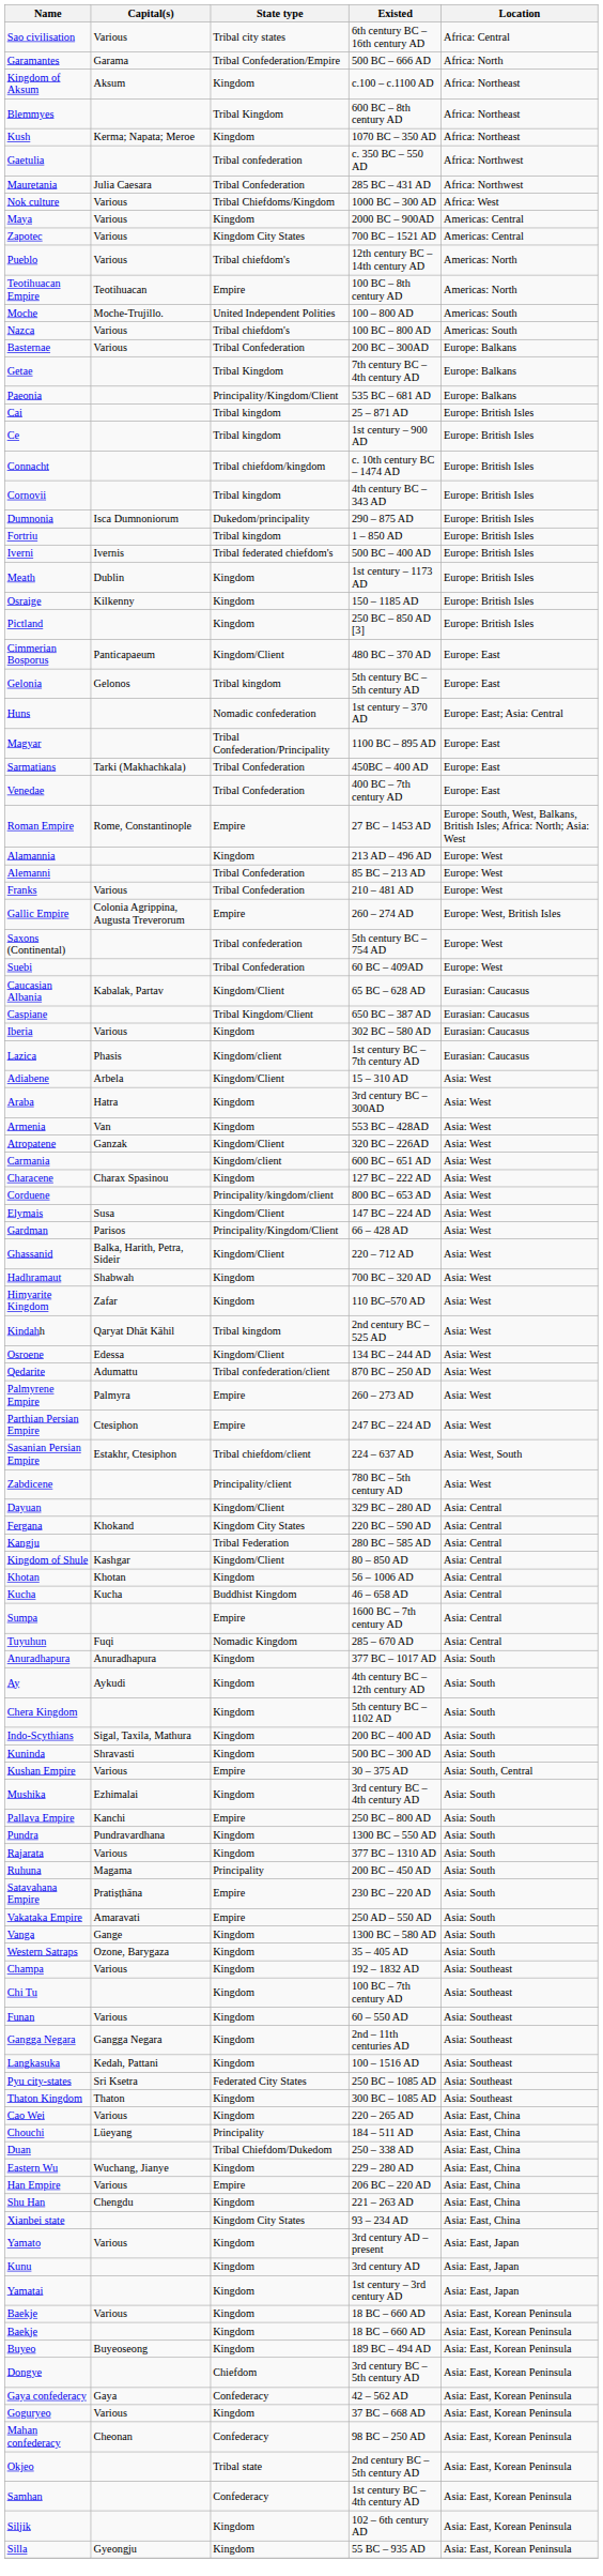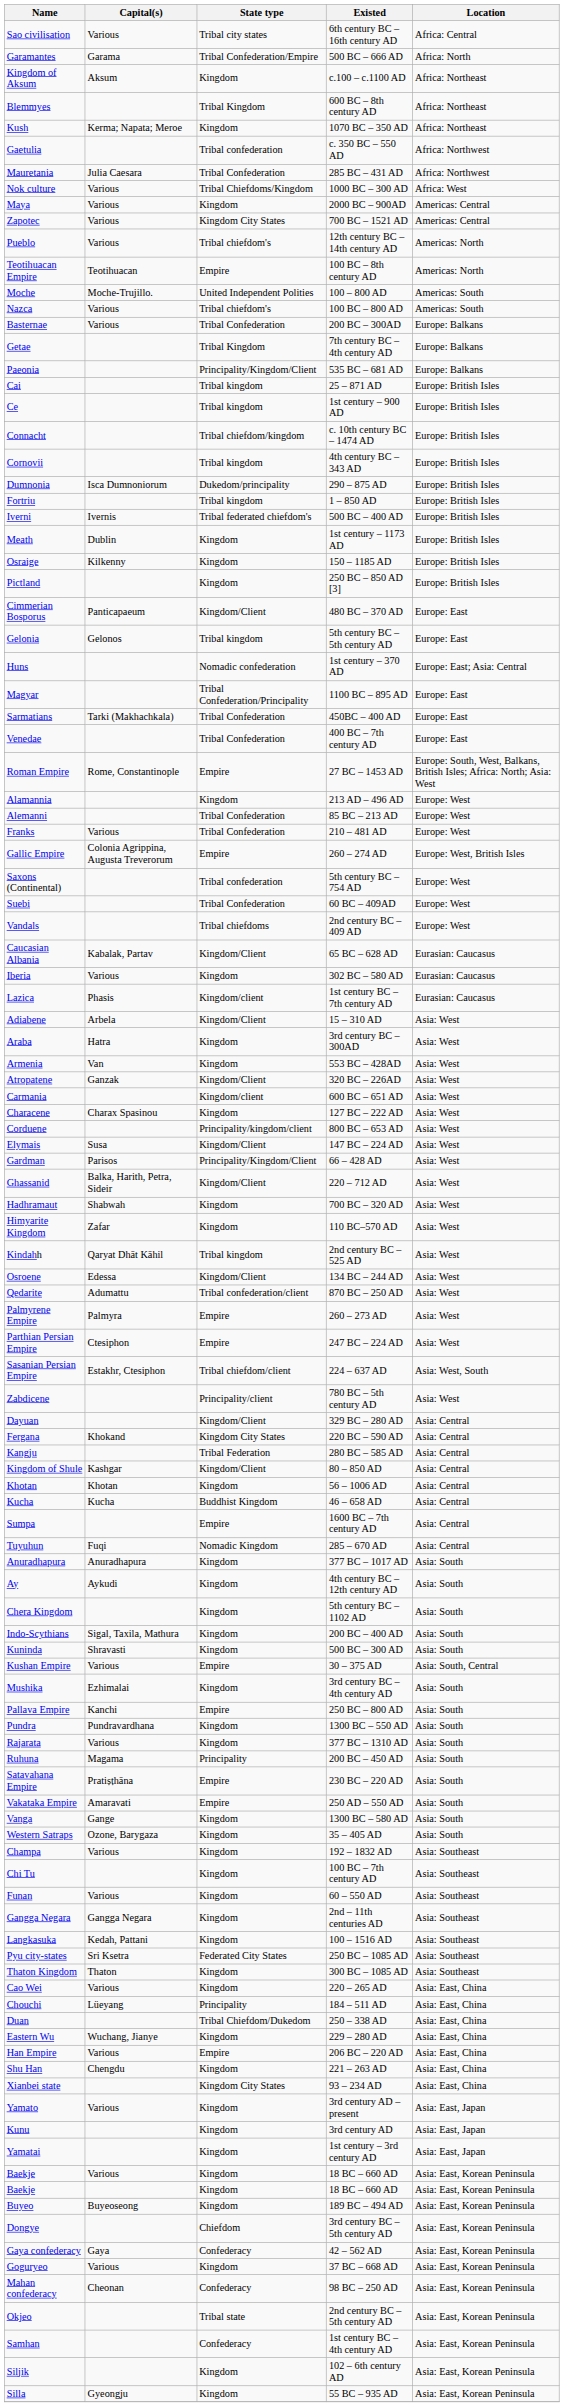 <table class="wikitable sortable">
 <tr>
 <th>Name</th>
 <th>Capital(s)</th>
 <th>State type</th>
 <th>Existed</th>
 <th>Location</th>
 </tr>
 <tr>
 <td><a href='#'>Sao civilisation</a></td>
 <td>Various</td>
 <td>Tribal city states</td>
 <td>6th century BC – 16th century AD</td>
 <td>Africa: Central</td>
 </tr>
 <tr>
 <td><a href='#'>Garamantes</a></td>
 <td>Garama</td>
 <td>Tribal Confederation/Empire</td>
 <td>500 BC – 666 AD</td>
 <td>Africa: North</td>
 </tr>
 <tr>
 <td><a href='#'>Kingdom of Aksum</a></td>
 <td>Aksum</td>
 <td>Kingdom</td>
 <td>c.100 – c.1100 AD</td>
 <td>Africa: Northeast</td>
 </tr>
 <tr>
 <td><a href='#'>Blemmyes</a></td>
 <td></td>
 <td>Tribal Kingdom</td>
 <td>600 BC – 8th century AD</td>
 <td>Africa: Northeast</td>
 </tr>
 <tr>
 <td><a href='#'>Kush</a></td>
 <td>Kerma; Napata; Meroe</td>
 <td>Kingdom</td>
 <td>1070 BC – 350 AD</td>
 <td>Africa: Northeast</td>
 </tr>
 <tr>
 <td><a href='#'>Gaetulia</a></td>
 <td></td>
 <td>Tribal confederation</td>
 <td>c. 350 BC – 550 AD</td>
 <td>Africa: Northwest</td>
 </tr>
 <tr>
 <td><a href='#'>Mauretania</a></td>
 <td>Julia Caesara</td>
 <td>Tribal Confederation</td>
 <td>285 BC – 431 AD</td>
 <td>Africa: Northwest</td>
 </tr>
 <tr>
 <td><a href='#'>Nok culture</a></td>
 <td>Various</td>
 <td>Tribal Chiefdoms/Kingdom</td>
 <td>1000 BC – 300 AD</td>
 <td>Africa: West</td>
 </tr>
 <tr>
 <td><a href='#'>Maya</a></td>
 <td>Various</td>
 <td>Kingdom</td>
 <td>2000 BC – 900AD</td>
 <td>Americas: Central</td>
 </tr>
 <tr>
 <td><a href='#'>Zapotec</a></td>
 <td>Various</td>
 <td>Kingdom City States</td>
 <td>700 BC – 1521 AD</td>
 <td>Americas: Central</td>
 </tr>
 <tr>
 <td><a href='#'>Pueblo</a></td>
 <td>Various</td>
 <td>Tribal chiefdom's</td>
 <td>12th century BC – 14th century AD</td>
 <td>Americas: North</td>
 </tr>
 <tr>
 <td><a href='#'>Teotihuacan Empire</a></td>
 <td>Teotihuacan</td>
 <td>Empire</td>
 <td>100 BC – 8th century AD</td>
 <td>Americas: North</td>
 </tr>
 <tr>
 <td><a href='#'>Moche</a></td>
 <td>Moche-Trujillo.</td>
 <td>United Independent Polities</td>
 <td>100 – 800 AD</td>
 <td>Americas: South</td>
 </tr>
 <tr>
 <td><a href='#'>Nazca</a></td>
 <td>Various</td>
 <td>Tribal chiefdom's</td>
 <td>100 BC – 800 AD</td>
 <td>Americas: South</td>
 </tr>
 <tr>
 <td><a href='#'>Basternae</a></td>
 <td>Various</td>
 <td>Tribal Confederation</td>
 <td>200 BC – 300AD</td>
 <td>Europe: Balkans</td>
 </tr>
 <tr>
 <td><a href='#'>Getae</a></td>
 <td></td>
 <td>Tribal Kingdom</td>
 <td>7th century BC – 4th century AD</td>
 <td>Europe: Balkans</td>
 </tr>
 <tr>
 <td><a href='#'>Paeonia</a></td>
 <td></td>
 <td>Principality/Kingdom/Client</td>
 <td>535 BC – 681 AD</td>
 <td>Europe: Balkans</td>
 </tr>
 <tr>
 <td><a href='#'>Cai</a></td>
 <td></td>
 <td>Tribal kingdom</td>
 <td>25 – 871 AD</td>
 <td>Europe: British Isles</td>
 </tr>
 <tr>
 <td><a href='#'>Ce</a></td>
 <td></td>
 <td>Tribal kingdom</td>
 <td>1st century – 900 AD</td>
 <td>Europe: British Isles</td>
 </tr>
 <tr>
 <td><a href='#'>Connacht</a></td>
 <td></td>
 <td>Tribal chiefdom/kingdom</td>
 <td>c. 10th century BC – 1474 AD</td>
 <td>Europe: British Isles</td>
 </tr>
 <tr>
 <td><a href='#'>Cornovii</a></td>
 <td></td>
 <td>Tribal kingdom</td>
 <td>4th century BC – 343 AD</td>
 <td>Europe: British Isles</td>
 </tr>
 <tr>
 <td><a href='#'>Dumnonia</a></td>
 <td>Isca Dumnoniorum</td>
 <td>Dukedom/principality</td>
 <td>290 – 875 AD</td>
 <td>Europe: British Isles</td>
 </tr>
 <tr>
 <td><a href='#'>Fortriu</a></td>
 <td></td>
 <td>Tribal kingdom</td>
 <td>1 – 850 AD</td>
 <td>Europe: British Isles</td>
 </tr>
 <tr>
 <td><a href='#'>Iverni</a></td>
 <td>Ivernis</td>
 <td>Tribal federated chiefdom's</td>
 <td>500 BC – 400 AD</td>
 <td>Europe: British Isles</td>
 </tr>
 <tr>
 <td><a href='#'>Meath</a></td>
 <td>Dublin</td>
 <td>Kingdom</td>
 <td>1st century – 1173 AD</td>
 <td>Europe: British Isles</td>
 </tr>
 <tr>
 <td><a href='#'>Osraige</a></td>
 <td>Kilkenny</td>
 <td>Kingdom</td>
 <td>150 – 1185 AD</td>
 <td>Europe: British Isles</td>
 </tr>
 <tr>
 <td><a href='#'>Pictland</a></td>
 <td></td>
 <td>Kingdom</td>
 <td>250 BC – 850 AD [3]</td>
 <td>Europe: British Isles</td>
 </tr>
 <tr>
 <td><a href='#'>Cimmerian Bosporus</a></td>
 <td>Panticapaeum</td>
 <td>Kingdom/Client</td>
 <td>480 BC – 370 AD</td>
 <td>Europe: East</td>
 </tr>
 <tr>
 <td><a href='#'>Gelonia</a></td>
 <td>Gelonos</td>
 <td>Tribal kingdom</td>
 <td>5th century BC – 5th century AD</td>
 <td>Europe: East</td>
 </tr>
 <tr>
 <td><a href='#'>Huns</a></td>
 <td></td>
 <td>Nomadic confederation</td>
 <td>1st century – 370 AD</td>
 <td>Europe: East; Asia: Central</td>
 </tr>
 <tr>
 <td><a href='#'>Magyar</a></td>
 <td></td>
 <td>Tribal Confederation/Principality</td>
 <td>1100 BC – 895 AD</td>
 <td>Europe: East</td>
 </tr>
 <tr>
 <td><a href='#'>Sarmatians</a></td>
 <td>Tarki (Makhachkala)</td>
 <td>Tribal Confederation</td>
 <td>450BC – 400 AD</td>
 <td>Europe: East</td>
 </tr>
 <tr>
 <td><a href='#'>Venedae</a></td>
 <td></td>
 <td>Tribal Confederation</td>
 <td>400 BC – 7th century AD</td>
 <td>Europe: East</td>
 </tr>
 <tr>
 <td><a href='#'>Roman Empire</a></td>
 <td>Rome, Constantinople</td>
 <td>Empire</td>
 <td>27 BC – 1453 AD</td>
 <td>Europe: South, West, Balkans, British Isles; Africa: North; Asia: West</td>
 </tr>
 <tr>
 <td><a href='#'>Alamannia</a></td>
 <td></td>
 <td>Kingdom</td>
 <td>213 AD – 496 AD</td>
 <td>Europe: West</td>
 </tr>
 <tr>
 <td><a href='#'>Alemanni</a></td>
 <td></td>
 <td>Tribal Confederation</td>
 <td>85 BC – 213 AD</td>
 <td>Europe: West</td>
 </tr>
 <tr>
 <td><a href='#'>Franks</a></td>
 <td>Various</td>
 <td>Tribal Confederation</td>
 <td>210 – 481 AD</td>
 <td>Europe: West</td>
 </tr>
 <tr>
 <td><a href='#'>Gallic Empire</a></td>
 <td>Colonia Agrippina, Augusta Treverorum</td>
 <td>Empire</td>
 <td>260 – 274 AD</td>
 <td>Europe: West, British Isles</td>
 </tr>
 <tr>
 <td><a href='#'>Saxons</a> (Continental)</td>
 <td></td>
 <td>Tribal confederation</td>
 <td>5th century BC – 754 AD</td>
 <td>Europe: West</td>
 </tr>
 <tr>
 <td><a href='#'>Suebi</a></td>
 <td></td>
 <td>Tribal Confederation</td>
 <td>60 BC – 409AD</td>
 <td>Europe: West</td>
 </tr>
 <tr>
+<td><a href='#'>Vandals</a></td>
+<td></td>
+<td>Tribal chiefdoms</td>
+<td>2nd century BC – 409 AD</td>
+<td>Europe: West</td>
+</tr>
+<tr>
 <td><a href='#'>Caucasian Albania</a></td>
 <td>Kabalak, Partav</td>
 <td>Kingdom/Client</td>
 <td>65 BC – 628 AD</td>
-<td>Eurasian: Caucasus</td>
-</tr>
-<tr>
-<td><a href='#'>Caspiane</a></td>
-<td></td>
-<td>Tribal Kingdom/Client</td>
-<td>650 BC – 387 AD</td>
 <td>Eurasian: Caucasus</td>
 </tr>
 <tr>
 <td><a href='#'>Iberia</a></td>
 <td>Various</td>
 <td>Kingdom</td>
 <td>302 BC – 580 AD</td>
 <td>Eurasian: Caucasus</td>
 </tr>
 <tr>
 <td><a href='#'>Lazica</a></td>
 <td>Phasis</td>
 <td>Kingdom/client</td>
 <td>1st century BC – 7th century AD</td>
 <td>Eurasian: Caucasus</td>
 </tr>
 <tr>
 <td><a href='#'>Adiabene</a></td>
 <td>Arbela</td>
 <td>Kingdom/Client</td>
 <td>15 – 310 AD</td>
 <td>Asia: West</td>
 </tr>
 <tr>
 <td><a href='#'>Araba</a></td>
 <td>Hatra</td>
 <td>Kingdom</td>
 <td>3rd century BC – 300AD</td>
 <td>Asia: West</td>
 </tr>
 <tr>
 <td><a href='#'>Armenia</a></td>
 <td>Van</td>
 <td>Kingdom</td>
 <td>553 BC – 428AD</td>
 <td>Asia: West</td>
 </tr>
 <tr>
 <td><a href='#'>Atropatene</a></td>
 <td>Ganzak</td>
 <td>Kingdom/Client</td>
 <td>320 BC – 226AD</td>
 <td>Asia: West</td>
 </tr>
 <tr>
 <td><a href='#'>Carmania</a></td>
 <td></td>
 <td>Kingdom/client</td>
 <td>600 BC – 651 AD</td>
 <td>Asia: West</td>
 </tr>
 <tr>
 <td><a href='#'>Characene</a></td>
 <td>Charax Spasinou</td>
 <td>Kingdom</td>
 <td>127 BC – 222 AD</td>
 <td>Asia: West</td>
 </tr>
 <tr>
 <td><a href='#'>Corduene</a></td>
 <td></td>
 <td>Principality/kingdom/client</td>
 <td>800 BC – 653 AD</td>
 <td>Asia: West</td>
 </tr>
 <tr>
 <td><a href='#'>Elymais</a></td>
 <td>Susa</td>
 <td>Kingdom/Client</td>
 <td>147 BC – 224 AD</td>
 <td>Asia: West</td>
 </tr>
 <tr>
 <td><a href='#'>Gardman</a></td>
 <td>Parisos</td>
 <td>Principality/Kingdom/Client</td>
 <td>66 – 428 AD</td>
 <td>Asia: West</td>
 </tr>
 <tr>
 <td><a href='#'>Ghassanid</a></td>
 <td>Balka, Harith, Petra, Sideir</td>
 <td>Kingdom/Client</td>
 <td>220 – 712 AD</td>
 <td>Asia: West</td>
 </tr>
 <tr>
 <td><a href='#'>Hadhramaut</a></td>
 <td>Shabwah</td>
 <td>Kingdom</td>
 <td>700 BC – 320 AD</td>
 <td>Asia: West</td>
 </tr>
 <tr>
 <td><a href='#'>Himyarite Kingdom</a></td>
 <td>Zafar</td>
 <td>Kingdom</td>
 <td>110 BC–570 AD</td>
 <td>Asia: West</td>
 </tr>
 <tr>
 <td><a href='#'>Kindah</a>h</td>
 <td>Qaryat Dhāt Kāhil</td>
 <td>Tribal kingdom</td>
 <td>2nd century BC – 525 AD</td>
 <td>Asia: West</td>
 </tr>
 <tr>
 <td><a href='#'>Osroene</a></td>
 <td>Edessa</td>
 <td>Kingdom/Client</td>
 <td>134 BC – 244 AD</td>
 <td>Asia: West</td>
 </tr>
 <tr>
 <td><a href='#'>Qedarite</a></td>
 <td>Adumattu</td>
 <td>Tribal confederation/client</td>
 <td>870 BC – 250 AD</td>
 <td>Asia: West</td>
 </tr>
 <tr>
 <td><a href='#'>Palmyrene Empire</a></td>
 <td>Palmyra</td>
 <td>Empire</td>
 <td>260 – 273 AD</td>
 <td>Asia: West</td>
 </tr>
 <tr>
 <td><a href='#'>Parthian Persian Empire</a></td>
 <td>Ctesiphon</td>
 <td>Empire</td>
 <td>247 BC – 224 AD</td>
 <td>Asia: West</td>
 </tr>
 <tr>
 <td><a href='#'>Sasanian Persian Empire</a></td>
 <td>Estakhr, Ctesiphon</td>
 <td>Tribal chiefdom/client</td>
 <td>224 – 637 AD</td>
 <td>Asia: West, South</td>
 </tr>
 <tr>
 <td><a href='#'>Zabdicene</a></td>
 <td></td>
 <td>Principality/client</td>
 <td>780 BC – 5th century AD</td>
 <td>Asia: West</td>
 </tr>
 <tr>
 <td><a href='#'>Dayuan</a></td>
 <td></td>
 <td>Kingdom/Client</td>
 <td>329 BC – 280 AD</td>
 <td>Asia: Central</td>
 </tr>
 <tr>
 <td><a href='#'>Fergana</a></td>
 <td>Khokand</td>
 <td>Kingdom City States</td>
 <td>220 BC – 590 AD</td>
 <td>Asia: Central</td>
 </tr>
 <tr>
 <td><a href='#'>Kangju</a></td>
 <td></td>
 <td>Tribal Federation</td>
 <td>280 BC – 585 AD</td>
 <td>Asia: Central</td>
 </tr>
 <tr>
 <td><a href='#'>Kingdom of Shule</a></td>
 <td>Kashgar</td>
 <td>Kingdom/Client</td>
 <td>80 – 850 AD</td>
 <td>Asia: Central</td>
 </tr>
 <tr>
 <td><a href='#'>Khotan</a></td>
 <td>Khotan</td>
 <td>Kingdom</td>
 <td>56 – 1006 AD</td>
 <td>Asia: Central</td>
 </tr>
 <tr>
 <td><a href='#'>Kucha</a></td>
 <td>Kucha</td>
 <td>Buddhist Kingdom</td>
 <td>46 – 658 AD</td>
 <td>Asia: Central</td>
 </tr>
 <tr>
 <td><a href='#'>Sumpa</a></td>
 <td></td>
 <td>Empire</td>
 <td>1600 BC – 7th century AD</td>
 <td>Asia: Central</td>
 </tr>
 <tr>
 <td><a href='#'>Tuyuhun</a></td>
 <td>Fuqi</td>
 <td>Nomadic Kingdom</td>
 <td>285 – 670 AD</td>
 <td>Asia: Central</td>
 </tr>
 <tr>
 <td><a href='#'>Anuradhapura</a></td>
 <td>Anuradhapura</td>
 <td>Kingdom</td>
 <td>377 BC – 1017 AD</td>
 <td>Asia: South</td>
 </tr>
 <tr>
 <td><a href='#'>Ay</a></td>
 <td>Aykudi</td>
 <td>Kingdom</td>
 <td>4th century BC – 12th century AD</td>
 <td>Asia: South</td>
 </tr>
 <tr>
 <td><a href='#'>Chera Kingdom</a></td>
 <td></td>
 <td>Kingdom</td>
 <td>5th century BC – 1102 AD</td>
 <td>Asia: South</td>
 </tr>
 <tr>
 <td><a href='#'>Indo-Scythians</a></td>
 <td>Sigal, Taxila, Mathura</td>
 <td>Kingdom</td>
 <td>200 BC – 400 AD</td>
 <td>Asia: South</td>
 </tr>
 <tr>
 <td><a href='#'>Kuninda</a></td>
 <td>Shravasti</td>
 <td>Kingdom</td>
 <td>500 BC – 300 AD</td>
 <td>Asia: South</td>
 </tr>
 <tr>
 <td><a href='#'>Kushan Empire</a></td>
 <td>Various</td>
 <td>Empire</td>
 <td>30 – 375 AD</td>
 <td>Asia: South, Central</td>
 </tr>
 <tr>
 <td><a href='#'>Mushika</a></td>
 <td>Ezhimalai</td>
 <td>Kingdom</td>
 <td>3rd century BC – 4th century AD</td>
 <td>Asia: South</td>
 </tr>
 <tr>
 <td><a href='#'>Pallava Empire</a></td>
 <td>Kanchi</td>
 <td>Empire</td>
 <td>250 BC – 800 AD</td>
 <td>Asia: South</td>
 </tr>
 <tr>
 <td><a href='#'>Pundra</a></td>
 <td>Pundravardhana</td>
 <td>Kingdom</td>
 <td>1300 BC – 550 AD</td>
 <td>Asia: South</td>
 </tr>
 <tr>
 <td><a href='#'>Rajarata</a></td>
 <td>Various</td>
 <td>Kingdom</td>
 <td>377 BC – 1310 AD</td>
 <td>Asia: South</td>
 </tr>
 <tr>
 <td><a href='#'>Ruhuna</a></td>
 <td>Magama</td>
 <td>Principality</td>
 <td>200 BC – 450 AD</td>
 <td>Asia: South</td>
 </tr>
 <tr>
 <td><a href='#'>Satavahana Empire</a></td>
 <td>Pratiṣṭhāna</td>
 <td>Empire</td>
 <td>230 BC – 220 AD</td>
 <td>Asia: South</td>
 </tr>
 <tr>
 <td><a href='#'>Vakataka Empire</a></td>
 <td>Amaravati</td>
 <td>Empire</td>
 <td>250 AD – 550 AD</td>
 <td>Asia: South</td>
 </tr>
 <tr>
 <td><a href='#'>Vanga</a></td>
 <td>Gange</td>
 <td>Kingdom</td>
 <td>1300 BC – 580 AD</td>
 <td>Asia: South</td>
 </tr>
 <tr>
 <td><a href='#'>Western Satraps</a></td>
 <td>Ozone, Barygaza</td>
 <td>Kingdom</td>
 <td>35 – 405 AD</td>
 <td>Asia: South</td>
 </tr>
 <tr>
 <td><a href='#'>Champa</a></td>
 <td>Various</td>
 <td>Kingdom</td>
 <td>192 – 1832 AD</td>
 <td>Asia: Southeast</td>
 </tr>
 <tr>
 <td><a href='#'>Chi Tu</a></td>
 <td></td>
 <td>Kingdom</td>
 <td>100 BC – 7th century AD</td>
 <td>Asia: Southeast</td>
 </tr>
 <tr>
 <td><a href='#'>Funan</a></td>
 <td>Various</td>
 <td>Kingdom</td>
 <td>60 – 550 AD</td>
 <td>Asia: Southeast</td>
 </tr>
 <tr>
 <td><a href='#'>Gangga Negara</a></td>
 <td>Gangga Negara</td>
 <td>Kingdom</td>
 <td>2nd – 11th centuries AD</td>
 <td>Asia: Southeast</td>
 </tr>
 <tr>
 <td><a href='#'>Langkasuka</a></td>
 <td>Kedah, Pattani</td>
 <td>Kingdom</td>
 <td>100 – 1516 AD</td>
 <td>Asia: Southeast</td>
 </tr>
 <tr>
 <td><a href='#'>Pyu city-states</a></td>
 <td>Sri Ksetra</td>
 <td>Federated City States</td>
 <td>250 BC – 1085 AD</td>
 <td>Asia: Southeast</td>
 </tr>
 <tr>
 <td><a href='#'>Thaton Kingdom</a></td>
 <td>Thaton</td>
 <td>Kingdom</td>
 <td>300 BC – 1085 AD</td>
 <td>Asia: Southeast</td>
 </tr>
 <tr>
 <td><a href='#'>Cao Wei</a></td>
 <td>Various</td>
 <td>Kingdom</td>
 <td>220 – 265 AD</td>
 <td>Asia: East, China</td>
 </tr>
 <tr>
 <td><a href='#'>Chouchi</a></td>
 <td>Lüeyang</td>
 <td>Principality</td>
 <td>184 – 511 AD</td>
 <td>Asia: East, China</td>
 </tr>
 <tr>
 <td><a href='#'>Duan</a></td>
 <td></td>
 <td>Tribal Chiefdom/Dukedom</td>
 <td>250 – 338 AD</td>
 <td>Asia: East, China</td>
 </tr>
 <tr>
 <td><a href='#'>Eastern Wu</a></td>
 <td>Wuchang, Jianye</td>
 <td>Kingdom</td>
 <td>229 – 280 AD</td>
 <td>Asia: East, China</td>
 </tr>
 <tr>
 <td><a href='#'>Han Empire</a></td>
 <td>Various</td>
 <td>Empire</td>
 <td>206 BC – 220 AD</td>
 <td>Asia: East, China</td>
 </tr>
 <tr>
 <td><a href='#'>Shu Han</a></td>
 <td>Chengdu</td>
 <td>Kingdom</td>
 <td>221 – 263 AD</td>
 <td>Asia: East, China</td>
 </tr>
 <tr>
 <td><a href='#'>Xianbei state</a></td>
 <td></td>
 <td>Kingdom City States</td>
 <td>93 – 234 AD</td>
 <td>Asia: East, China</td>
 </tr>
 <tr>
 <td><a href='#'>Yamato</a></td>
 <td>Various</td>
 <td>Kingdom</td>
 <td>3rd century AD – present</td>
 <td>Asia: East, Japan</td>
 </tr>
 <tr>
 <td><a href='#'>Kunu</a></td>
 <td></td>
 <td>Kingdom</td>
 <td>3rd century AD</td>
 <td>Asia: East, Japan</td>
 </tr>
 <tr>
 <td><a href='#'>Yamatai</a></td>
 <td></td>
 <td>Kingdom</td>
 <td>1st century – 3rd century AD</td>
 <td>Asia: East, Japan</td>
 </tr>
 <tr>
 <td><a href='#'>Baekje</a></td>
 <td>Various</td>
 <td>Kingdom</td>
 <td>18 BC – 660 AD</td>
 <td>Asia: East, Korean Peninsula</td>
 </tr>
 <tr>
 <td><a href='#'>Baekje</a></td>
 <td></td>
 <td>Kingdom</td>
 <td>18 BC – 660 AD</td>
 <td>Asia: East, Korean Peninsula</td>
 </tr>
 <tr>
 <td><a href='#'>Buyeo</a></td>
 <td>Buyeoseong</td>
 <td>Kingdom</td>
 <td>189 BC – 494 AD</td>
 <td>Asia: East, Korean Peninsula</td>
 </tr>
 <tr>
 <td><a href='#'>Dongye</a></td>
 <td></td>
 <td>Chiefdom</td>
 <td>3rd century BC – 5th century AD</td>
 <td>Asia: East, Korean Peninsula</td>
 </tr>
 <tr>
 <td><a href='#'>Gaya confederacy</a></td>
 <td>Gaya</td>
 <td>Confederacy</td>
 <td>42 – 562 AD</td>
 <td>Asia: East, Korean Peninsula</td>
 </tr>
 <tr>
 <td><a href='#'>Goguryeo</a></td>
 <td>Various</td>
 <td>Kingdom</td>
 <td>37 BC – 668 AD</td>
 <td>Asia: East, Korean Peninsula</td>
 </tr>
 <tr>
 <td><a href='#'>Mahan confederacy</a></td>
 <td>Cheonan</td>
 <td>Confederacy</td>
 <td>98 BC – 250 AD</td>
 <td>Asia: East, Korean Peninsula</td>
 </tr>
 <tr>
 <td><a href='#'>Okjeo</a></td>
 <td></td>
 <td>Tribal state</td>
 <td>2nd century BC – 5th century AD</td>
 <td>Asia: East, Korean Peninsula</td>
 </tr>
 <tr>
 <td><a href='#'>Samhan</a></td>
 <td></td>
 <td>Confederacy</td>
 <td>1st century BC – 4th century AD</td>
 <td>Asia: East, Korean Peninsula</td>
 </tr>
 <tr>
 <td><a href='#'>Siljik</a></td>
 <td></td>
 <td>Kingdom</td>
 <td>102 – 6th century AD</td>
 <td>Asia: East, Korean Peninsula</td>
 </tr>
 <tr>
 <td><a href='#'>Silla</a></td>
 <td>Gyeongju</td>
 <td>Kingdom</td>
 <td>55 BC – 935 AD</td>
 <td>Asia: East, Korean Peninsula</td>
 </tr>
 <tr>
 </tr>
 </table>
